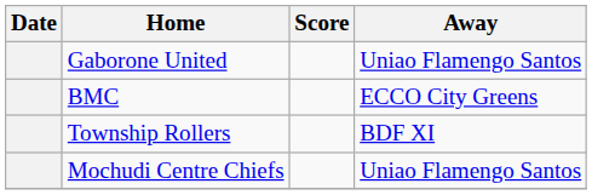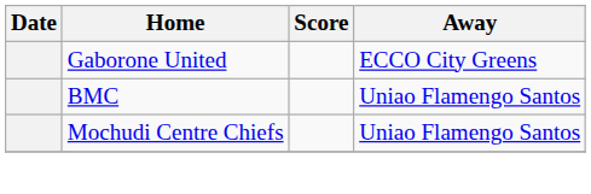 <table class ="wikitable sortable plainrowheaders">
 <tr>
 <th scope="col">Date</th>
 <th scope="col">Home</th>
 <th scope="col">Score</th>
 <th scope="col">Away</th>
 </tr>
 <tr>
 <th scope="row"></th>
 <td><a href='#'>Gaborone United</a></td>
 <td></td>
-<td><a href='#'>Uniao Flamengo Santos</a></td>
+<td><a href='#'>ECCO City Greens</a></td>
 </tr>
 <tr>
 <th scope="row"></th>
 <td><a href='#'>BMC</a></td>
 <td></td>
-<td><a href='#'>ECCO City Greens</a></td>
-</tr>
-<tr>
-<th scope="row"></th>
-<td><a href='#'>Township Rollers</a></td>
-<td></td>
-<td><a href='#'>BDF XI</a></td>
+<td><a href='#'>Uniao Flamengo Santos</a></td>
 </tr>
 <tr>
 <th scope="row"></th>
 <td><a href='#'>Mochudi Centre Chiefs</a></td>
 <td></td>
 <td><a href='#'>Uniao Flamengo Santos</a></td>
 </tr>
 <tr>
 </tr>
 </table>
